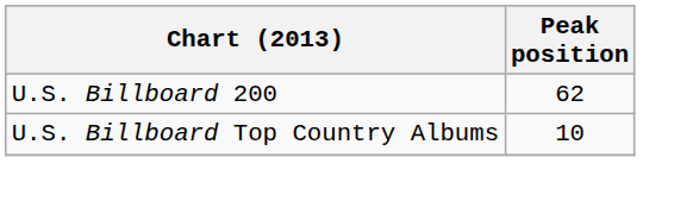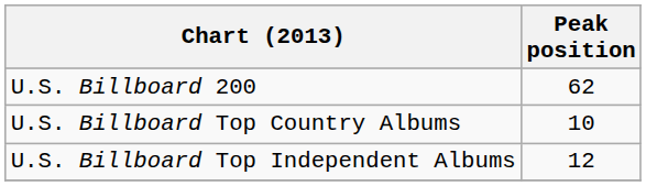 <table class="wikitable">
 <tr>
 <th>Chart (2013)</th>
 <th>Peak<br>position</th>
 </tr>
 <tr>
 <td>U.S. <em>Billboard</em> 200</td>
 <td align="center">62</td>
 </tr>
 <tr>
 <td>U.S. <em>Billboard</em> Top Country Albums</td>
 <td align="center">10</td>
 </tr>
 <tr>
+<td>U.S. <em>Billboard</em> Top Independent Albums</td>
+<td align="center">12</td>
+</tr>
+<tr>
 </tr>
 </table>
